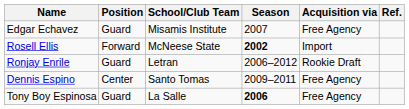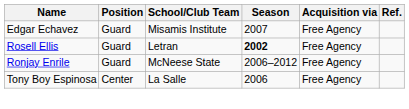 <table class="wikitable sortable">
 <tr>
 <th class="unsortable">Name</th>
 <th>Position</th>
 <th>School/Club Team</th>
 <th>Season</th>
 <th>Acquisition via</th>
 <th class=unsortable>Ref.</th>
 </tr>
 <tr>
 <td>Edgar Echavez</td>
 <td>Guard</td>
 <td>Misamis Institute</td>
 <td>2007</td>
 <td>Free Agency</td>
 <td></td>
 </tr>
 <tr>
 <td><a href='#'>Rosell Ellis</a></td>
-<td>Forward</td>
-<td>McNeese State</td>
+<td>Guard</td>
+<td>Letran</td>
 <td><strong>2002</strong></td>
-<td>Import</td>
+<td>Free Agency</td>
 <td></td>
 </tr>
 <tr>
 <td><a href='#'>Ronjay Enrile</a></td>
 <td>Guard</td>
-<td>Letran</td>
+<td>McNeese State</td>
 <td>2006–2012</td>
-<td>Rookie Draft</td>
-<td></td>
-</tr>
-<tr>
-<td><a href='#'>Dennis Espino</a></td>
-<td>Center</td>
-<td>Santo Tomas</td>
-<td>2009–2011</td>
 <td>Free Agency</td>
 <td></td>
 </tr>
 <tr>
 <td>Tony Boy Espinosa</td>
-<td>Guard</td>
+<td>Center</td>
 <td>La Salle</td>
-<td><strong>2006</strong></td>
+<td>2006</td>
 <td>Free Agency</td>
 <td></td>
 </tr>
 </table>
